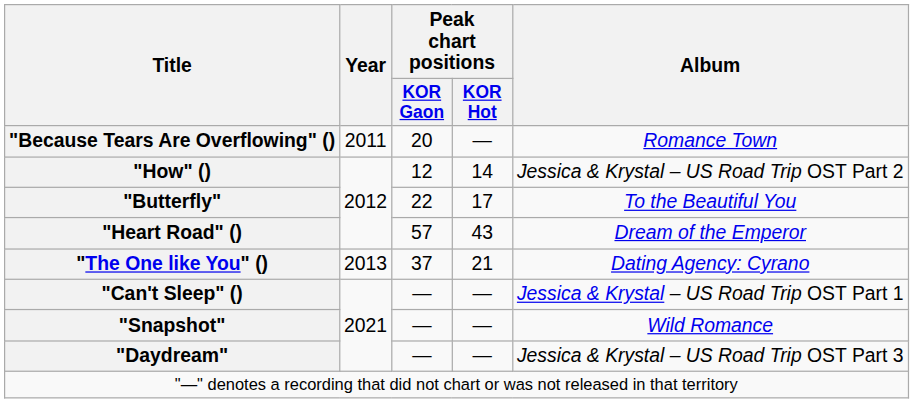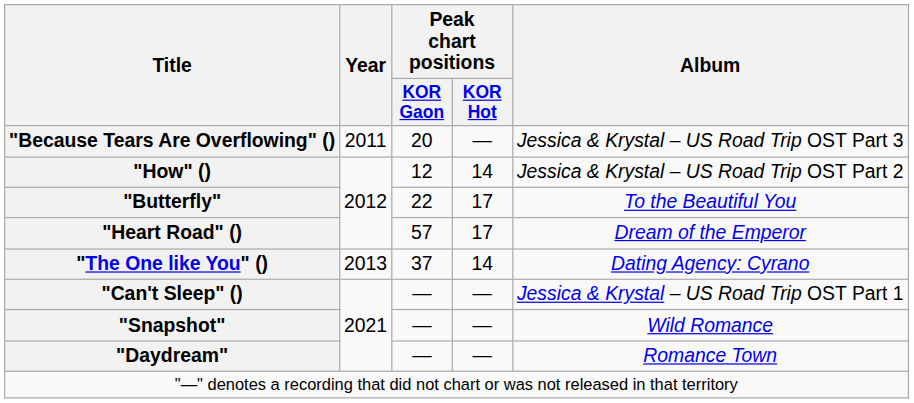 <table class="wikitable plainrowheaders" style="text-align:center">
 <tr>
 <th scope="col" rowspan="2">Title</th>
 <th scope="col" rowspan="2">Year</th>
 <th scope="col" colspan="2">Peak<br>chart positions</th>
 <th scope="col" rowspan="2">Album</th>
 </tr>
 <tr>
 <th scope="col" style="font-size:90%; width:3em"><a href='#'>KOR<br>Gaon</a><br></th>
 <th scope="col" style="font-size:90%; width:3em"><a href='#'>KOR<br>Hot</a><br></th>
 </tr>
 <tr>
 <th scope="row">"Because Tears Are Overflowing" ()</th>
 <td>2011</td>
 <td>20</td>
 <td>—</td>
-<td><em><a href='#'>Romance Town</a></em></td>
+<td><em>Jessica & Krystal – US Road Trip</em> OST Part 3</td>
 </tr>
 <tr>
 <th scope="row">"How" ()<br></th>
 <td rowspan="3">2012</td>
 <td>12</td>
 <td>14</td>
 <td><em>Jessica & Krystal – US Road Trip</em> OST Part 2</td>
 </tr>
 <tr>
 <th scope="row">"Butterfly"<br></th>
 <td>22</td>
 <td>17</td>
 <td><em><a href='#'>To the Beautiful You</a></em></td>
 </tr>
 <tr>
 <th scope="row">"Heart Road" ()</th>
 <td>57</td>
-<td>43</td>
+<td>17</td>
 <td><em><a href='#'>Dream of the Emperor</a></em></td>
 </tr>
 <tr>
 <th scope="row">"<a href='#'>The One like You</a>" ()</th>
 <td>2013</td>
 <td>37</td>
-<td>21</td>
+<td>14</td>
 <td><em><a href='#'>Dating Agency: Cyrano</a></em></td>
 </tr>
 <tr>
 <th scope="row">"Can't Sleep" ()</th>
 <td rowspan="3">2021</td>
 <td>—</td>
 <td>—</td>
 <td><em><a href='#'>Jessica & Krystal</a> – US Road Trip</em> OST Part 1</td>
 </tr>
 <tr>
 <th scope="row">"Snapshot"</th>
 <td>—</td>
 <td>—</td>
 <td><em><a href='#'>Wild Romance</a></em></td>
 </tr>
 <tr>
 <th scope="row">"Daydream"</th>
 <td>—</td>
 <td>—</td>
-<td><em>Jessica & Krystal – US Road Trip</em> OST Part 3</td>
+<td><em><a href='#'>Romance Town</a></em></td>
 </tr>
 <tr>
 <td colspan="5" style="font-size:85%">"—" denotes a recording that did not chart or was not released in that territory</td>
 </tr>
 </table>
